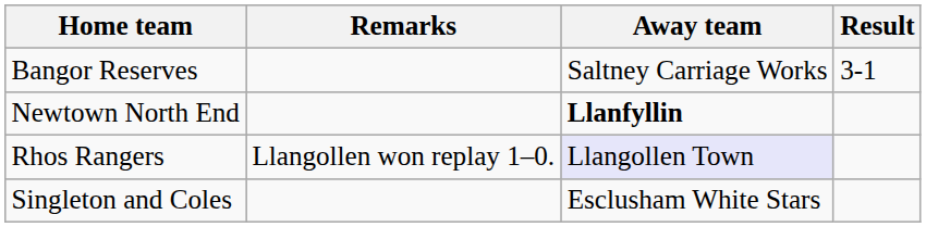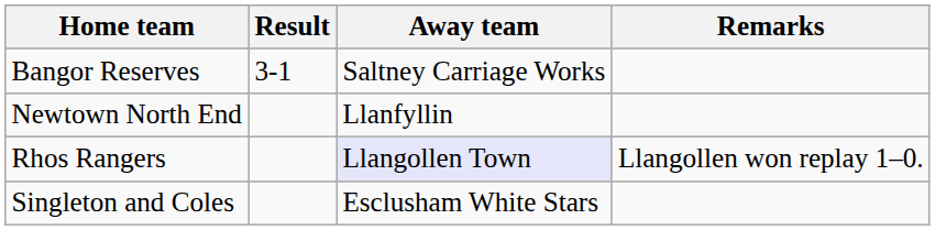 <table class="wikitable">
 <tr>
 <th>Home team</th>
+<th>Result</th>
+<th>Away team</th>
 <th>Remarks</th>
-<th>Away team</th>
-<th>Result</th>
 </tr>
 <tr>
 <td>Bangor Reserves</td>
+<td>3-1</td>
+<td>Saltney Carriage Works</td>
 <td></td>
-<td>Saltney Carriage Works</td>
-<td>3-1</td>
 </tr>
 <tr>
 <td>Newtown North End</td>
 <td></td>
-<td><strong>Llanfyllin</strong></td>
+<td>Llanfyllin</td>
 <td></td>
 </tr>
 <tr>
 <td>Rhos Rangers</td>
+<td></td>
+<td style="background: lavender;">Llangollen Town</td>
 <td>Llangollen won replay 1–0.</td>
-<td style="background: lavender;">Llangollen Town</td>
-<td></td>
 </tr>
 <tr>
 <td> Singleton and Coles</td>
 <td></td>
 <td>Esclusham White Stars</td>
 <td></td>
 </tr>
 </table>
